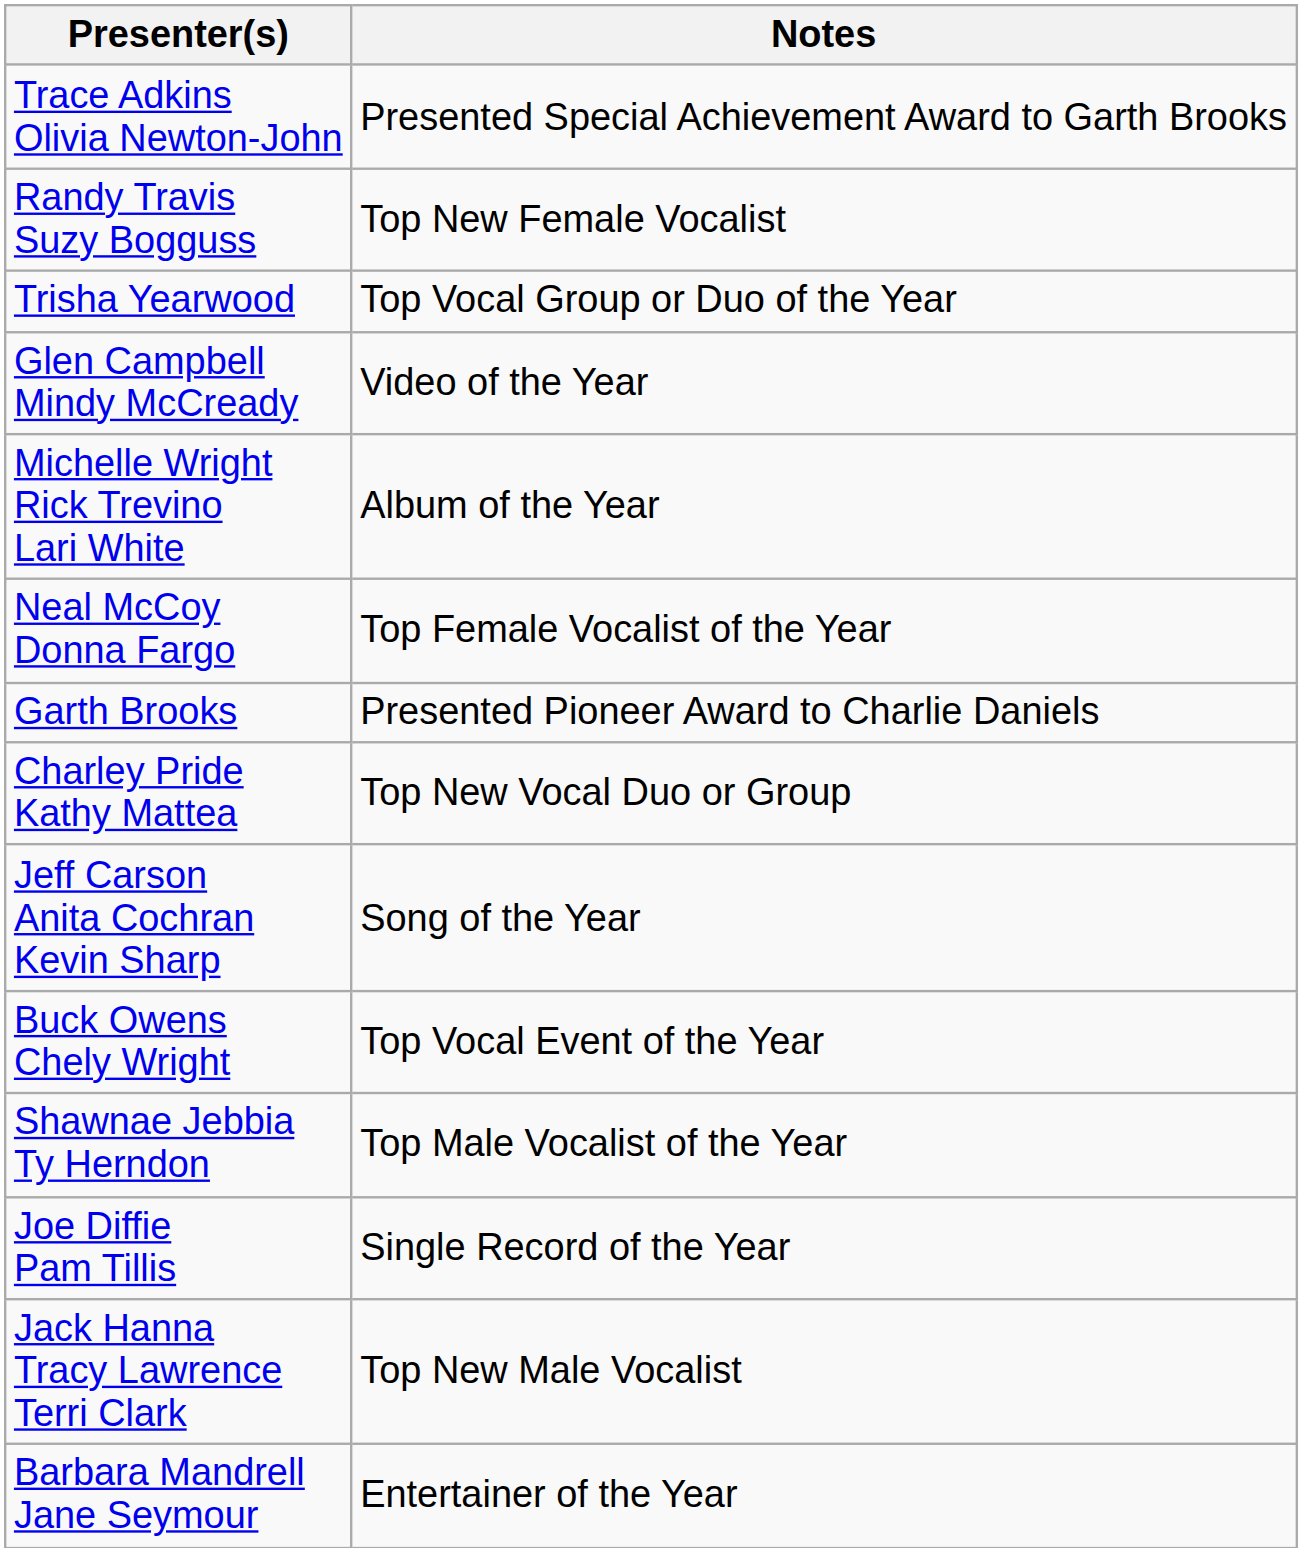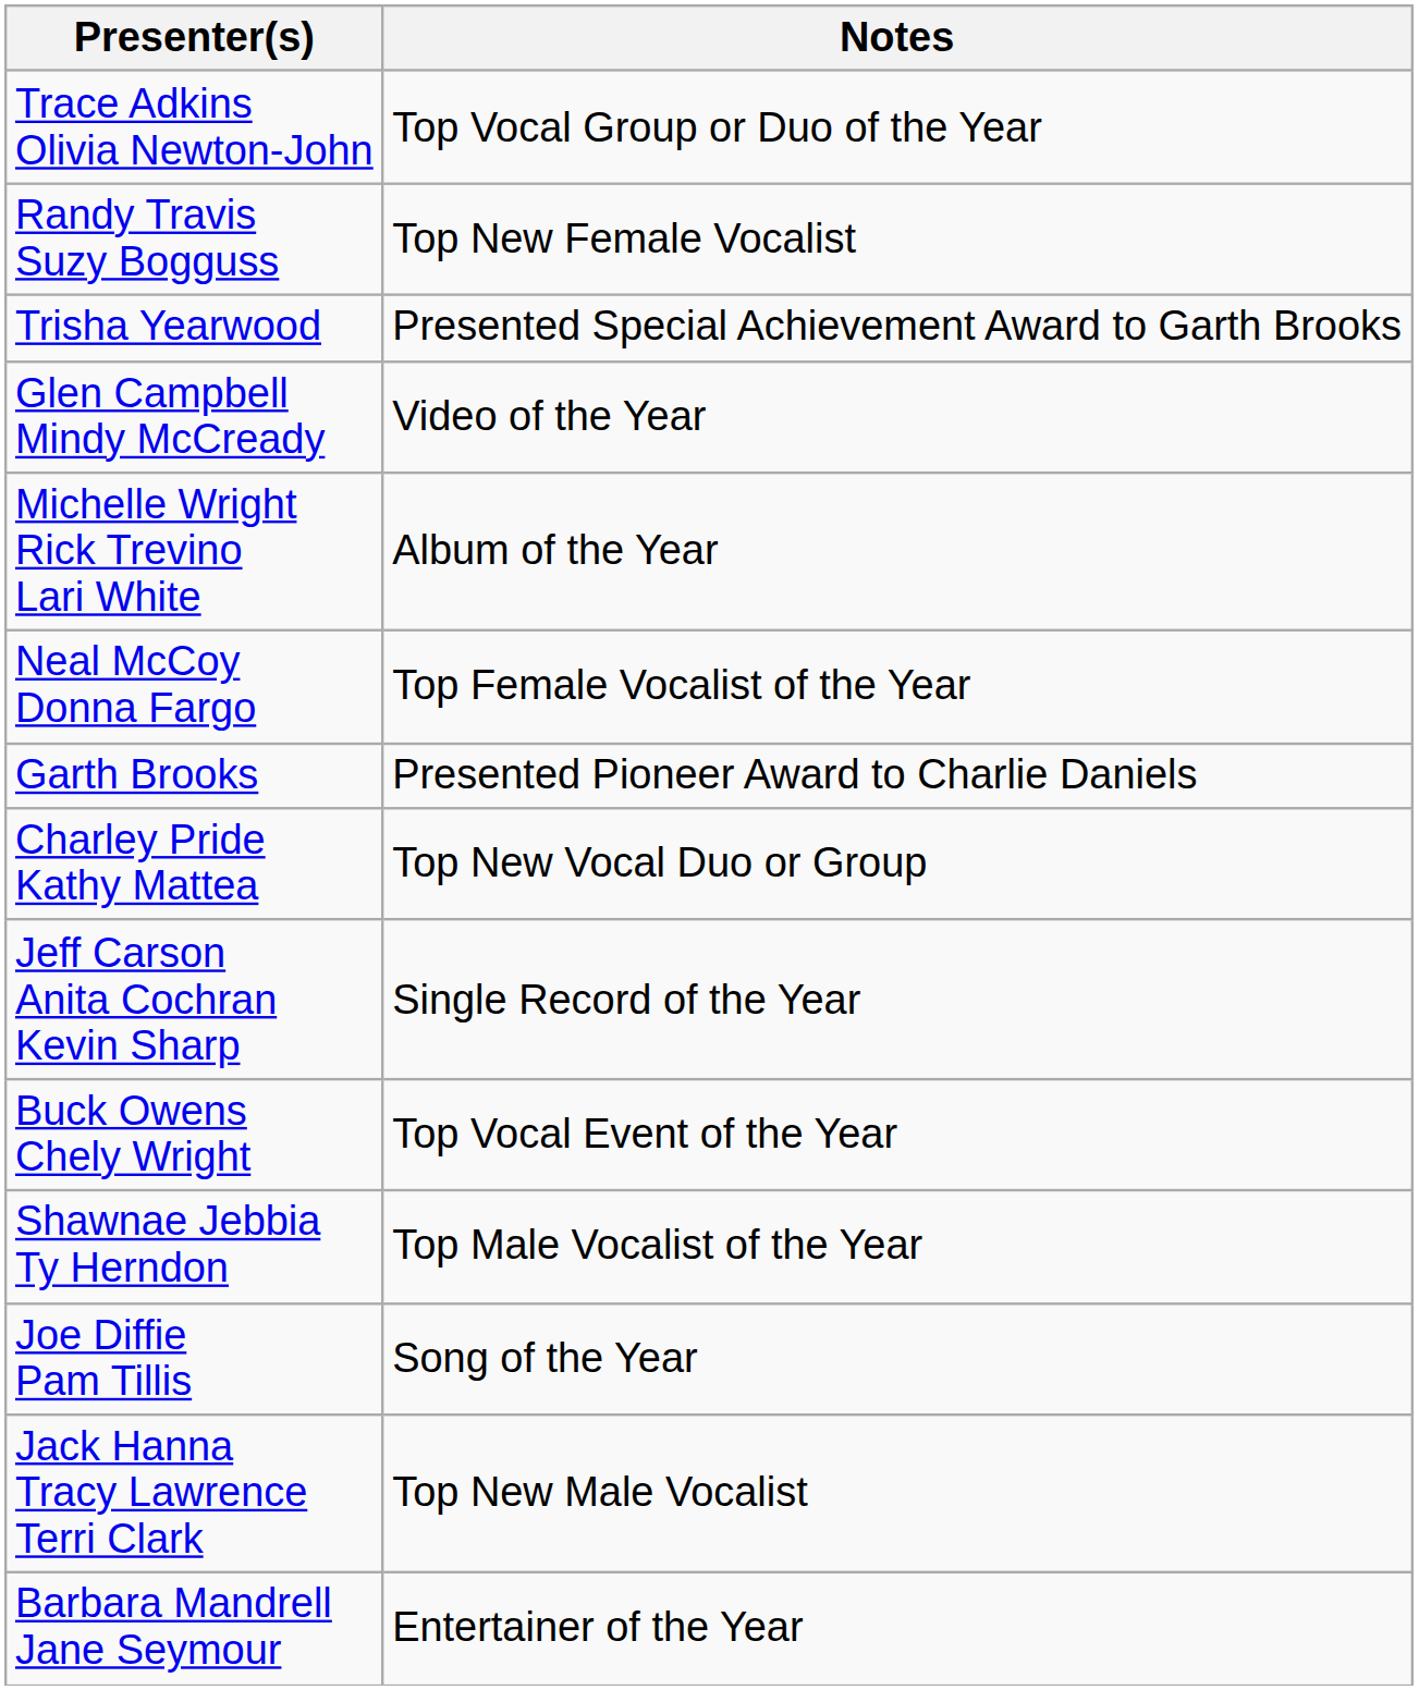 <table class="wikitable">
 <tr>
 <th>Presenter(s)</th>
 <th>Notes</th>
 </tr>
 <tr>
 <td><a href='#'>Trace Adkins</a><br><a href='#'>Olivia Newton-John</a></td>
-<td>Presented Special Achievement Award to Garth Brooks</td>
+<td>Top Vocal Group or Duo of the Year</td>
 </tr>
 <tr>
 <td><a href='#'>Randy Travis</a><br><a href='#'>Suzy Bogguss</a></td>
 <td>Top New Female Vocalist</td>
 </tr>
 <tr>
 <td><a href='#'>Trisha Yearwood</a></td>
-<td>Top Vocal Group or Duo of the Year</td>
+<td>Presented Special Achievement Award to Garth Brooks</td>
 </tr>
 <tr>
 <td><a href='#'>Glen Campbell</a><br><a href='#'>Mindy McCready</a></td>
 <td>Video of the Year</td>
 </tr>
 <tr>
 <td><a href='#'>Michelle Wright</a><br><a href='#'>Rick Trevino</a><br><a href='#'>Lari White</a></td>
 <td>Album of the Year</td>
 </tr>
 <tr>
 <td><a href='#'>Neal McCoy</a><br><a href='#'>Donna Fargo</a></td>
 <td>Top Female Vocalist of the Year</td>
 </tr>
 <tr>
 <td><a href='#'>Garth Brooks</a></td>
 <td>Presented Pioneer Award to Charlie Daniels</td>
 </tr>
 <tr>
 <td><a href='#'>Charley Pride</a><br><a href='#'>Kathy Mattea</a></td>
 <td>Top New Vocal Duo or Group</td>
 </tr>
 <tr>
 <td><a href='#'>Jeff Carson</a><br><a href='#'>Anita Cochran</a><br><a href='#'>Kevin Sharp</a></td>
-<td>Song of the Year</td>
+<td>Single Record of the Year</td>
 </tr>
 <tr>
 <td><a href='#'>Buck Owens</a><br><a href='#'>Chely Wright</a></td>
 <td>Top Vocal Event of the Year</td>
 </tr>
 <tr>
 <td><a href='#'>Shawnae Jebbia</a><br><a href='#'>Ty Herndon</a></td>
 <td>Top Male Vocalist of the Year</td>
 </tr>
 <tr>
 <td><a href='#'>Joe Diffie</a><br><a href='#'>Pam Tillis</a></td>
-<td>Single Record of the Year</td>
+<td>Song of the Year</td>
 </tr>
 <tr>
 <td><a href='#'>Jack Hanna</a><br><a href='#'>Tracy Lawrence</a><br><a href='#'>Terri Clark</a></td>
 <td>Top New Male Vocalist</td>
 </tr>
 <tr>
 <td><a href='#'>Barbara Mandrell</a><br><a href='#'>Jane Seymour</a></td>
 <td>Entertainer of the Year</td>
 </tr>
 </table>
